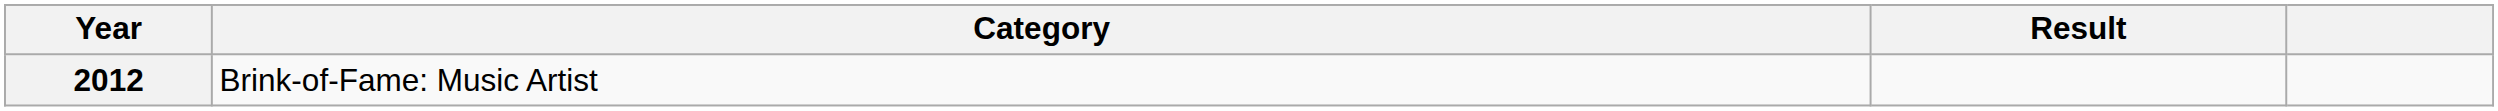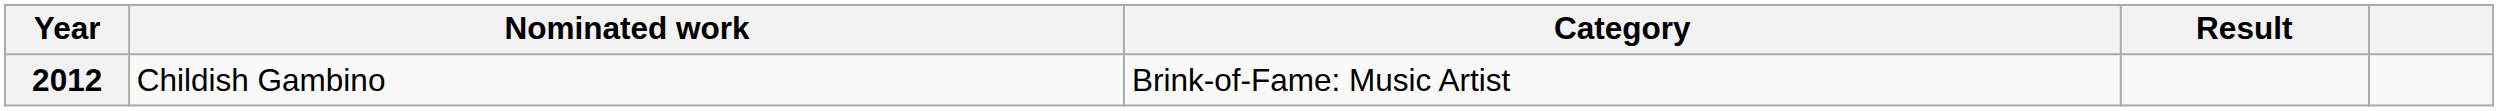 <table class="wikitable plainrowheaders" style="width:100%;">
 <tr>
 <th scope="col" style="width:5%;">Year</th>
+<th scope="col" style="width:40%;">Nominated work</th>
 <th scope="col" style="width:40%;">Category</th>
 <th scope="col" style="width:10%;">Result</th>
 <th scope="col" style="width:5%;"></th>
 </tr>
 <tr>
 <th scope="row" style="text-align:center;">2012</th>
+<td>Childish Gambino</td>
 <td>Brink-of-Fame: Music Artist</td>
 <td></td>
 <td style="text-align:center;"></td>
 </tr>
 </table>
